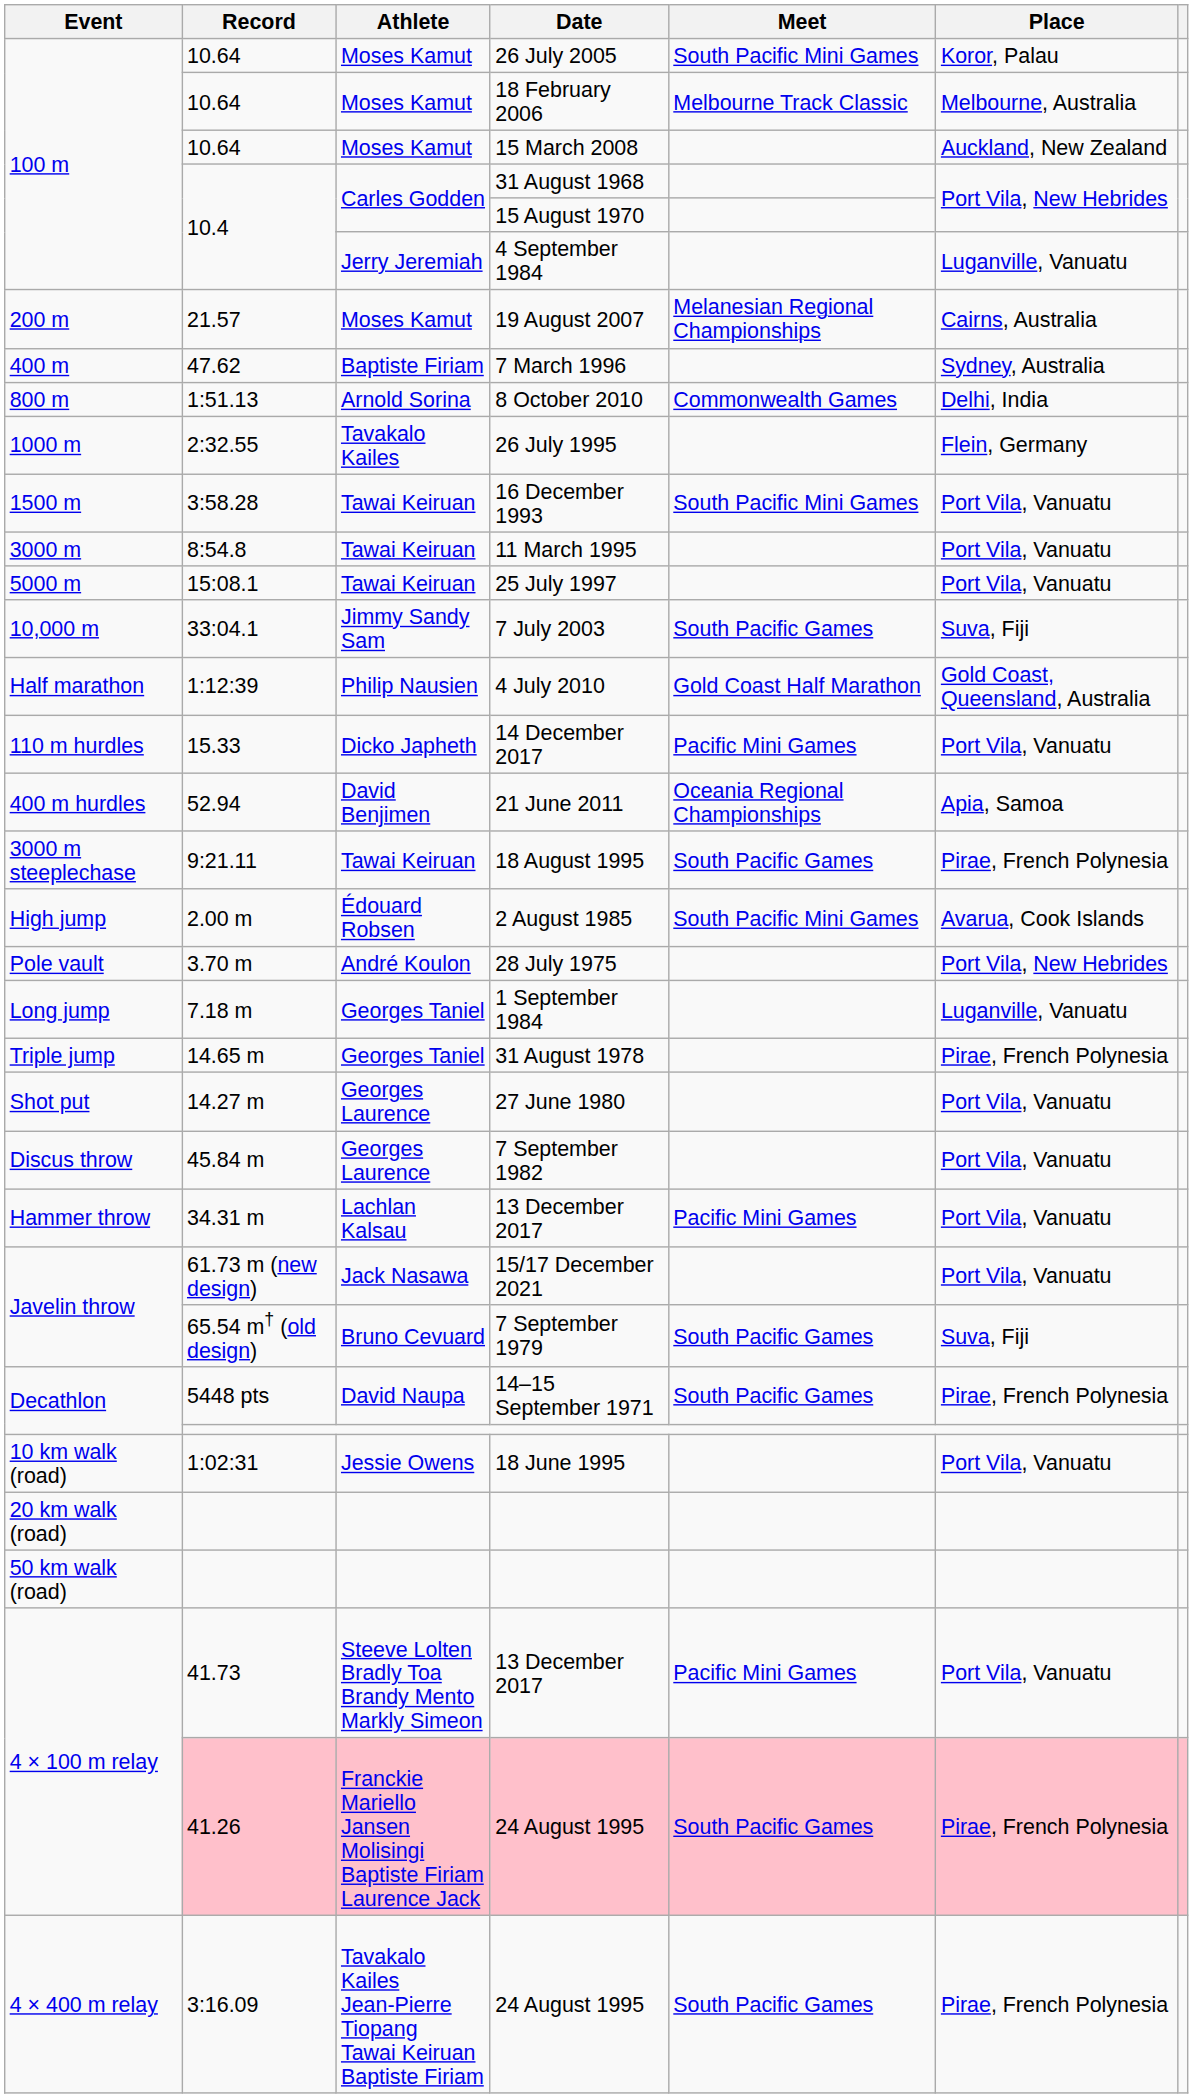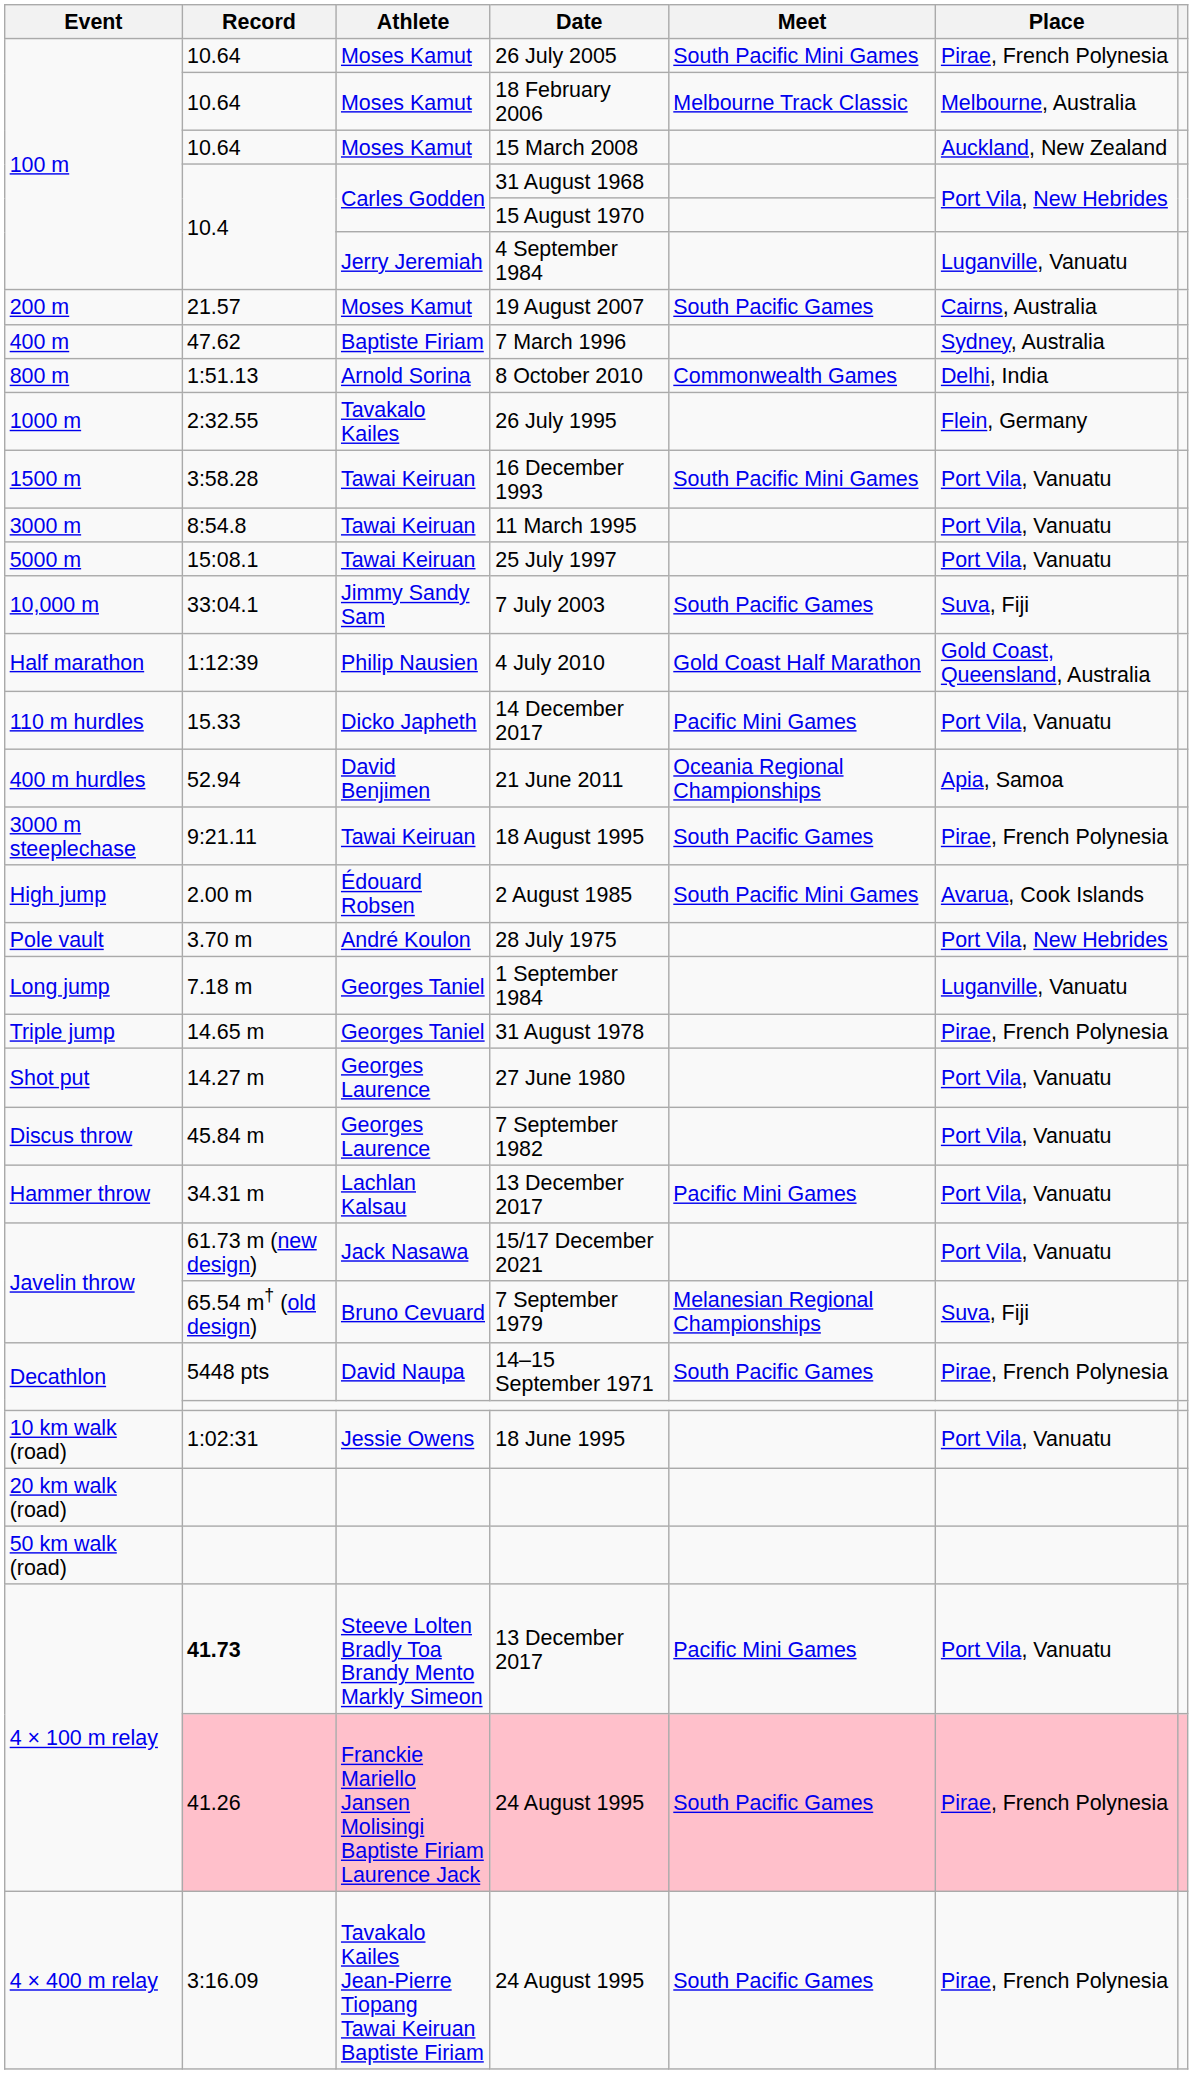 <table class="wikitable" style="font-size:95%; width: 95%;">
 <tr>
 <th>Event</th>
 <th>Record</th>
 <th>Athlete</th>
 <th>Date</th>
 <th>Meet</th>
 <th>Place</th>
 <th></th>
 </tr>
 <tr>
 <td rowspan=6><a href='#'>100 m</a></td>
 <td>10.64 </td>
 <td><a href='#'>Moses Kamut</a></td>
 <td>26 July 2005</td>
 <td><a href='#'>South Pacific Mini Games</a></td>
-<td><a href='#'>Koror</a>, Palau</td>
+<td><a href='#'>Pirae</a>, French Polynesia</td>
 <td></td>
 </tr>
 <tr>
 <td>10.64 </td>
 <td><a href='#'>Moses Kamut</a></td>
 <td>18 February 2006</td>
 <td><a href='#'>Melbourne Track Classic</a></td>
 <td><a href='#'>Melbourne</a>, Australia</td>
 <td></td>
 </tr>
 <tr>
 <td>10.64 </td>
 <td><a href='#'>Moses Kamut</a></td>
 <td>15 March 2008</td>
 <td></td>
 <td><a href='#'>Auckland</a>, New Zealand</td>
 <td></td>
 </tr>
 <tr>
 <td rowspan=3>10.4  </td>
 <td rowspan=2><a href='#'>Carles Godden</a></td>
 <td>31 August 1968</td>
 <td></td>
 <td rowspan=2><a href='#'>Port Vila</a>, <a href='#'>New Hebrides</a></td>
 <td rowspan=2></td>
 </tr>
 <tr>
 <td>15 August 1970</td>
 <td></td>
 </tr>
 <tr>
 <td><a href='#'>Jerry Jeremiah</a></td>
 <td>4 September 1984</td>
 <td></td>
 <td><a href='#'>Luganville</a>, Vanuatu</td>
 <td></td>
 </tr>
 <tr>
 <td><a href='#'>200 m</a></td>
 <td>21.57 </td>
 <td><a href='#'>Moses Kamut</a></td>
 <td>19 August 2007</td>
-<td><a href='#'>Melanesian Regional Championships</a></td>
+<td><a href='#'>South Pacific Games</a></td>
 <td><a href='#'>Cairns</a>, Australia</td>
 <td></td>
 </tr>
 <tr>
 <td><a href='#'>400 m</a></td>
 <td>47.62</td>
 <td><a href='#'>Baptiste Firiam</a></td>
 <td>7 March 1996</td>
 <td></td>
 <td><a href='#'>Sydney</a>, Australia</td>
 <td></td>
 </tr>
 <tr>
 <td><a href='#'>800 m</a></td>
 <td>1:51.13</td>
 <td><a href='#'>Arnold Sorina</a></td>
 <td>8 October 2010</td>
 <td><a href='#'>Commonwealth Games</a></td>
 <td><a href='#'>Delhi</a>, India</td>
 <td></td>
 </tr>
 <tr>
 <td><a href='#'>1000 m</a></td>
 <td>2:32.55</td>
 <td><a href='#'>Tavakalo Kailes</a></td>
 <td>26 July 1995</td>
 <td></td>
 <td><a href='#'>Flein</a>, Germany</td>
 <td></td>
 </tr>
 <tr>
 <td><a href='#'>1500 m</a></td>
 <td>3:58.28</td>
 <td><a href='#'>Tawai Keiruan</a></td>
 <td>16 December 1993</td>
 <td><a href='#'>South Pacific Mini Games</a></td>
 <td><a href='#'>Port Vila</a>, Vanuatu</td>
 <td></td>
 </tr>
 <tr>
 <td><a href='#'>3000 m</a></td>
 <td>8:54.8</td>
 <td><a href='#'>Tawai Keiruan</a></td>
 <td>11 March 1995</td>
 <td></td>
 <td><a href='#'>Port Vila</a>, Vanuatu</td>
 <td></td>
 </tr>
 <tr>
 <td><a href='#'>5000 m</a></td>
 <td>15:08.1</td>
 <td><a href='#'>Tawai Keiruan</a></td>
 <td>25 July 1997</td>
 <td></td>
 <td><a href='#'>Port Vila</a>, Vanuatu</td>
 <td></td>
 </tr>
 <tr>
 <td><a href='#'>10,000 m</a></td>
 <td>33:04.1</td>
 <td><a href='#'>Jimmy Sandy Sam</a></td>
 <td>7 July 2003</td>
 <td><a href='#'>South Pacific Games</a></td>
 <td><a href='#'>Suva</a>, Fiji</td>
 <td></td>
 </tr>
 <tr>
 <td><a href='#'>Half marathon</a></td>
 <td>1:12:39</td>
 <td><a href='#'>Philip Nausien</a></td>
 <td>4 July 2010</td>
 <td><a href='#'>Gold Coast Half Marathon</a></td>
 <td><a href='#'>Gold Coast, Queensland</a>, Australia</td>
 <td></td>
 </tr>
 <tr>
 <td><a href='#'>110 m hurdles</a></td>
 <td>15.33 </td>
 <td><a href='#'>Dicko Japheth</a></td>
 <td>14 December 2017</td>
 <td><a href='#'>Pacific Mini Games</a></td>
 <td><a href='#'>Port Vila</a>, Vanuatu</td>
 <td></td>
 </tr>
 <tr>
 <td><a href='#'>400 m hurdles</a></td>
 <td>52.94</td>
 <td><a href='#'>David Benjimen</a></td>
 <td>21 June 2011</td>
 <td><a href='#'>Oceania Regional Championships</a></td>
 <td><a href='#'>Apia</a>, Samoa</td>
 <td></td>
 </tr>
 <tr>
 <td><a href='#'>3000 m steeplechase</a></td>
 <td>9:21.11</td>
 <td><a href='#'>Tawai Keiruan</a></td>
 <td>18 August 1995</td>
 <td><a href='#'>South Pacific Games</a></td>
 <td><a href='#'>Pirae</a>, French Polynesia</td>
 <td></td>
 </tr>
 <tr>
 <td><a href='#'>High jump</a></td>
 <td>2.00 m</td>
 <td><a href='#'>Édouard Robsen</a></td>
 <td>2 August 1985</td>
 <td><a href='#'>South Pacific Mini Games</a></td>
 <td><a href='#'>Avarua</a>, Cook Islands</td>
 <td></td>
 </tr>
 <tr>
 <td><a href='#'>Pole vault</a></td>
 <td>3.70 m</td>
 <td><a href='#'>André Koulon</a></td>
 <td>28 July 1975</td>
 <td></td>
 <td><a href='#'>Port Vila</a>, <a href='#'>New Hebrides</a></td>
 <td></td>
 </tr>
 <tr>
 <td><a href='#'>Long jump</a></td>
 <td>7.18 m</td>
 <td><a href='#'>Georges Taniel</a></td>
 <td>1 September 1984</td>
 <td></td>
 <td><a href='#'>Luganville</a>, Vanuatu</td>
 <td></td>
 </tr>
 <tr>
 <td><a href='#'>Triple jump</a></td>
 <td>14.65 m</td>
 <td><a href='#'>Georges Taniel</a></td>
 <td>31 August 1978</td>
 <td></td>
 <td><a href='#'>Pirae</a>, French Polynesia</td>
 <td></td>
 </tr>
 <tr>
 <td><a href='#'>Shot put</a></td>
 <td>14.27 m</td>
 <td><a href='#'>Georges Laurence</a></td>
 <td>27 June 1980</td>
 <td></td>
 <td><a href='#'>Port Vila</a>, Vanuatu</td>
 <td></td>
 </tr>
 <tr>
 <td><a href='#'>Discus throw</a></td>
 <td>45.84 m</td>
 <td><a href='#'>Georges Laurence</a></td>
 <td>7 September 1982</td>
 <td></td>
 <td><a href='#'>Port Vila</a>, Vanuatu</td>
 <td></td>
 </tr>
 <tr>
 <td><a href='#'>Hammer throw</a></td>
 <td>34.31 m</td>
 <td><a href='#'>Lachlan Kalsau</a></td>
 <td>13 December 2017</td>
 <td><a href='#'>Pacific Mini Games</a></td>
 <td><a href='#'>Port Vila</a>, Vanuatu</td>
 <td></td>
 </tr>
 <tr>
 <td rowspan=2><a href='#'>Javelin throw</a></td>
 <td>61.73 m (<a href='#'>new design</a>)</td>
 <td><a href='#'>Jack Nasawa</a></td>
 <td>15/17 December 2021</td>
 <td></td>
 <td><a href='#'>Port Vila</a>, Vanuatu</td>
 <td></td>
 </tr>
 <tr>
 <td>65.54 m<sup>†</sup> (<a href='#'>old design</a>)</td>
 <td><a href='#'>Bruno Cevuard</a></td>
 <td>7 September 1979</td>
-<td><a href='#'>South Pacific Games</a></td>
+<td><a href='#'>Melanesian Regional Championships</a></td>
 <td><a href='#'>Suva</a>, Fiji</td>
 <td></td>
 </tr>
 <tr>
 <td rowspan=2><a href='#'>Decathlon</a></td>
 <td>5448 pts </td>
 <td><a href='#'>David Naupa</a></td>
 <td>14–15 September 1971</td>
 <td><a href='#'>South Pacific Games</a></td>
 <td><a href='#'>Pirae</a>, French Polynesia</td>
 <td></td>
 </tr>
 <tr>
 <td colspan=5></td>
 <td></td>
 </tr>
 <tr>
 <td><a href='#'>10 km walk</a> (road)</td>
 <td>1:02:31</td>
 <td><a href='#'>Jessie Owens</a></td>
 <td>18 June 1995</td>
 <td></td>
 <td><a href='#'>Port Vila</a>, Vanuatu</td>
 <td></td>
 </tr>
 <tr>
 <td><a href='#'>20 km walk</a> (road)</td>
 <td></td>
 <td></td>
 <td></td>
 <td></td>
 <td></td>
 <td></td>
 </tr>
 <tr>
 <td><a href='#'>50 km walk</a> (road)</td>
 <td></td>
 <td></td>
 <td></td>
 <td></td>
 <td></td>
 <td></td>
 </tr>
 <tr>
 <td rowspan=2><a href='#'>4 × 100 m relay</a></td>
-<td>41.73</td>
+<td><strong>41.73</strong></td>
 <td><br><a href='#'>Steeve Lolten</a><br><a href='#'>Bradly Toa</a><br><a href='#'>Brandy Mento</a><br><a href='#'>Markly Simeon</a></td>
 <td>13 December 2017</td>
 <td><a href='#'>Pacific Mini Games</a></td>
 <td><a href='#'>Port Vila</a>, Vanuatu</td>
 <td></td>
 </tr>
 <tr style="background:pink">
 <td>41.26</td>
 <td><br><a href='#'>Franckie Mariello</a><br><a href='#'>Jansen Molisingi</a><br><a href='#'>Baptiste Firiam</a><br><a href='#'>Laurence Jack</a></td>
 <td>24 August 1995</td>
 <td><a href='#'>South Pacific Games</a></td>
 <td><a href='#'>Pirae</a>, French Polynesia</td>
 <td></td>
 </tr>
 <tr>
 <td><a href='#'>4 × 400 m relay</a></td>
 <td>3:16.09</td>
 <td><br><a href='#'>Tavakalo Kailes</a><br><a href='#'>Jean-Pierre Tiopang</a><br><a href='#'>Tawai Keiruan</a><br><a href='#'>Baptiste Firiam</a></td>
 <td>24 August 1995</td>
 <td><a href='#'>South Pacific Games</a></td>
 <td><a href='#'>Pirae</a>, French Polynesia</td>
 <td></td>
 </tr>
 </table>
